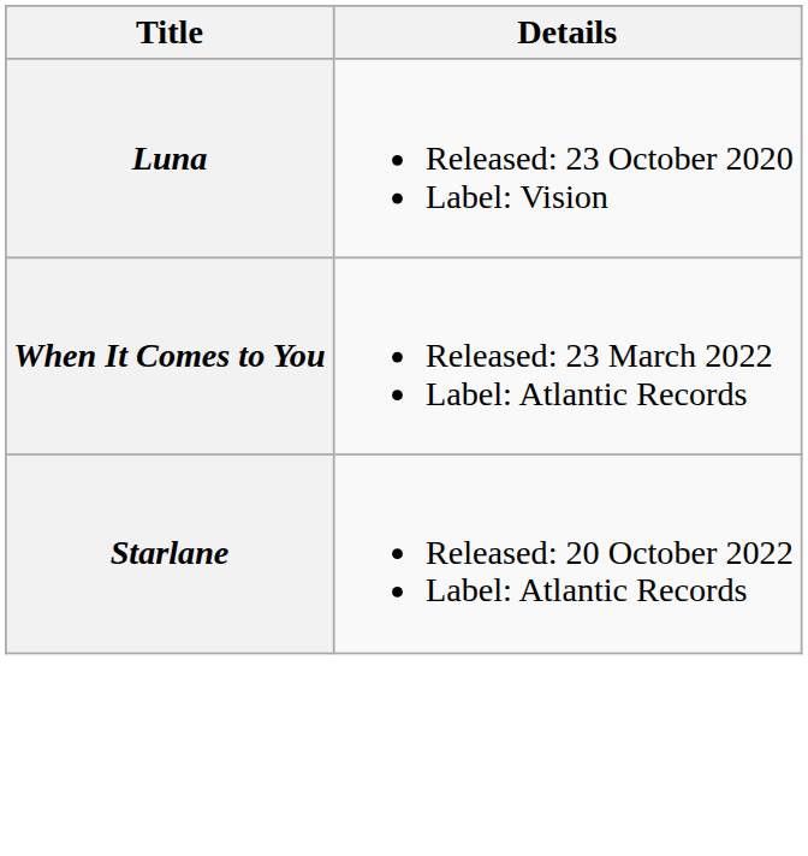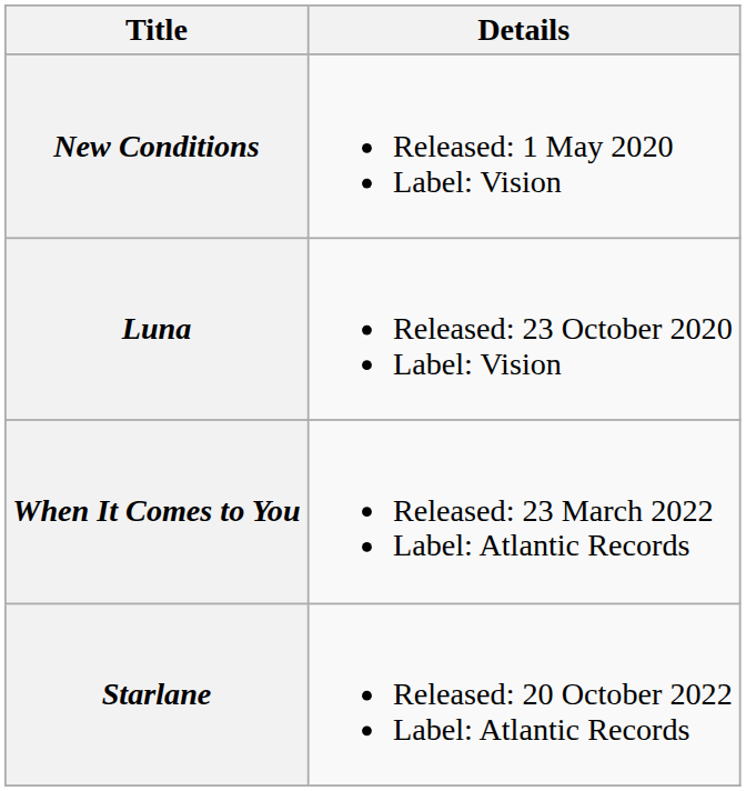 <table class="wikitable plainrowheaders">
 <tr>
 <th>Title</th>
 <th>Details</th>
+</tr>
+<tr>
+<th scope="row"><em>New Conditions</em></th>
+<td><br><ul><li>Released: 1 May 2020</li><li>Label: Vision</li></ul></td>
 </tr>
 <tr>
 <th scope="row"><em>Luna</em></th>
 <td><br><ul><li>Released: 23 October 2020</li><li>Label: Vision</li></ul></td>
 </tr>
 <tr>
 <th scope="row"><em>When It Comes to You</em></th>
 <td><br><ul><li>Released: 23 March 2022</li><li>Label: Atlantic Records</li></ul></td>
 </tr>
 <tr>
 <th scope="row"><em>Starlane</em></th>
 <td><br><ul><li>Released: 20 October 2022</li><li>Label: Atlantic Records</li></ul></td>
 </tr>
 </table>
